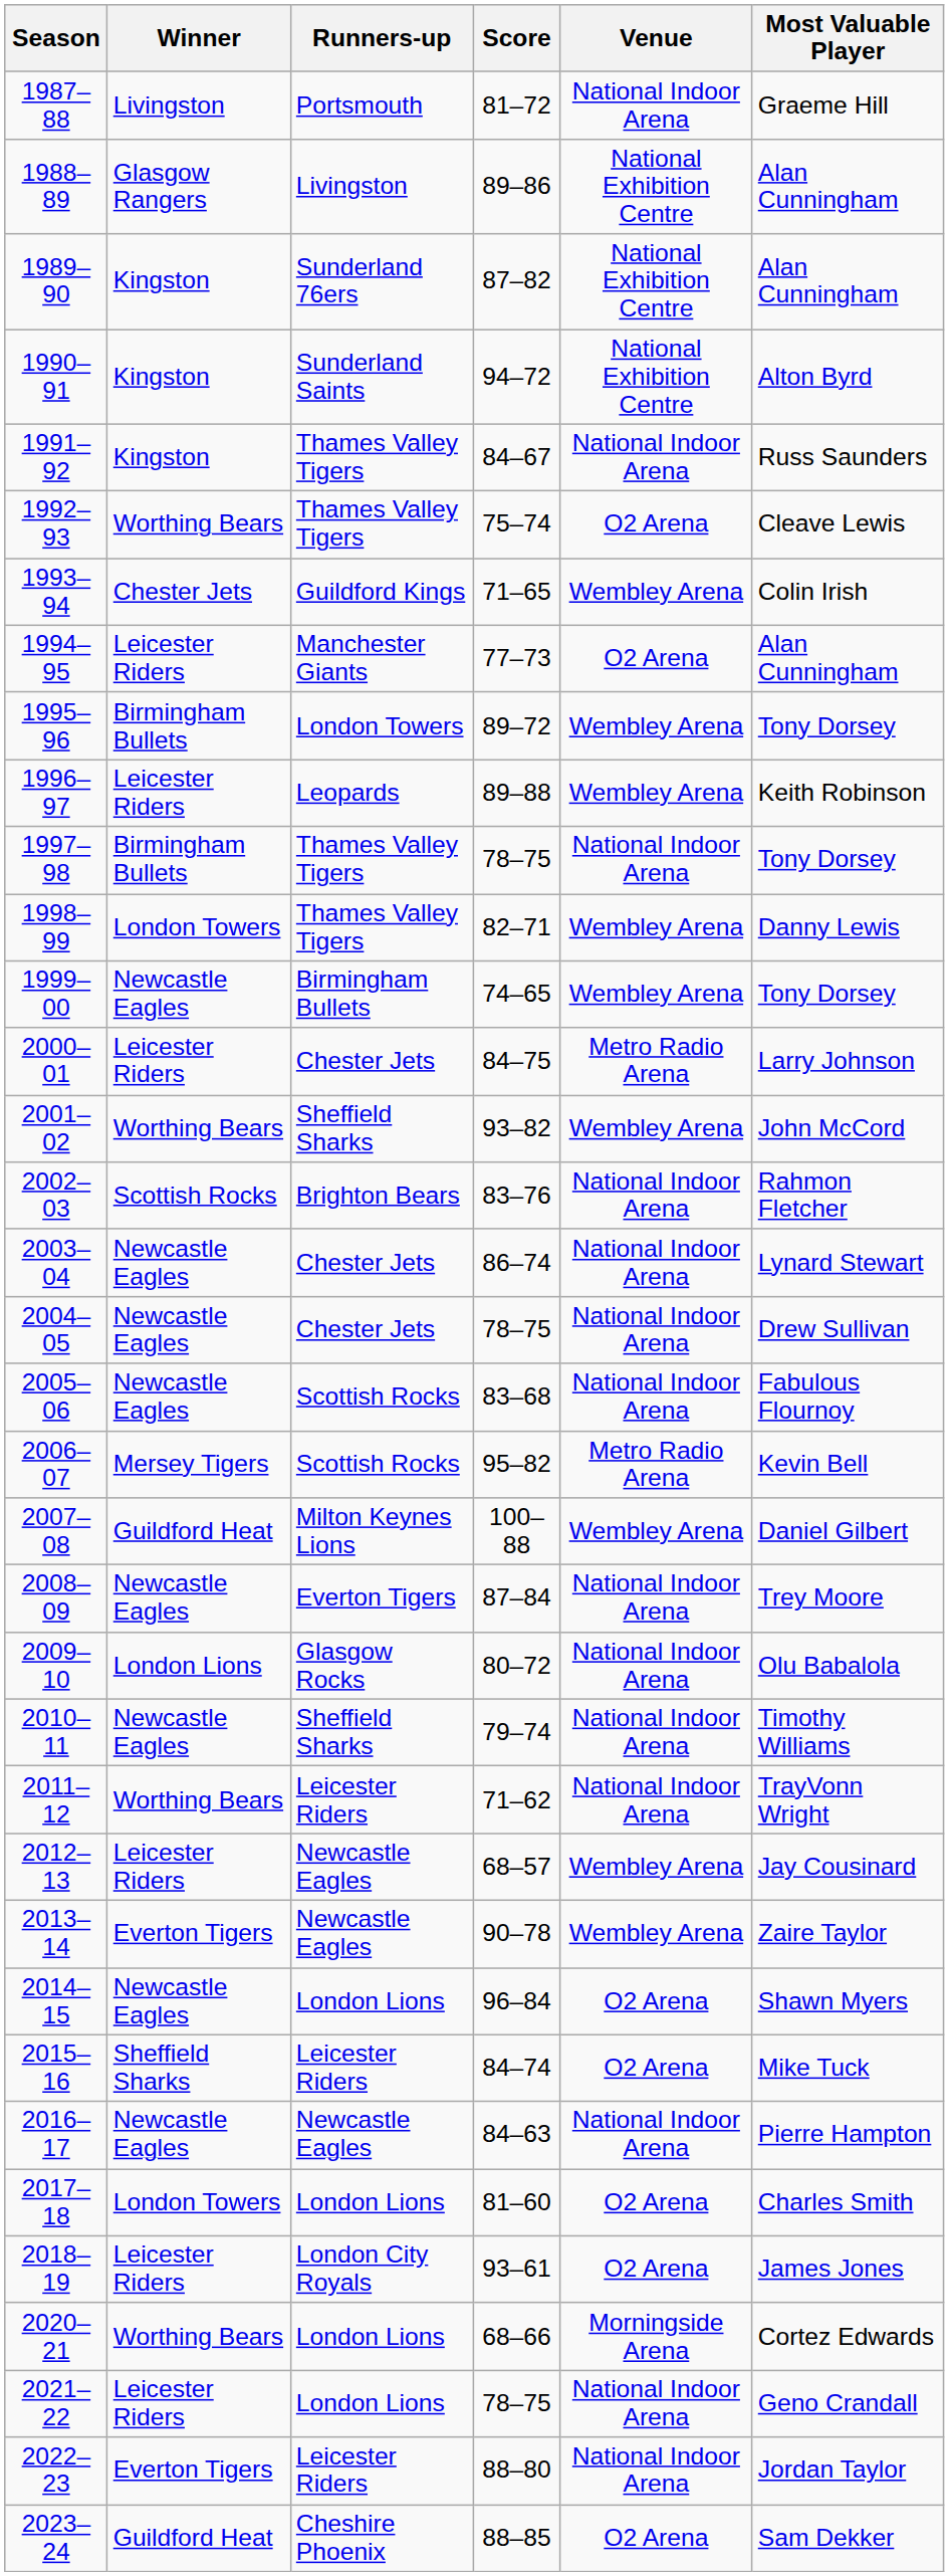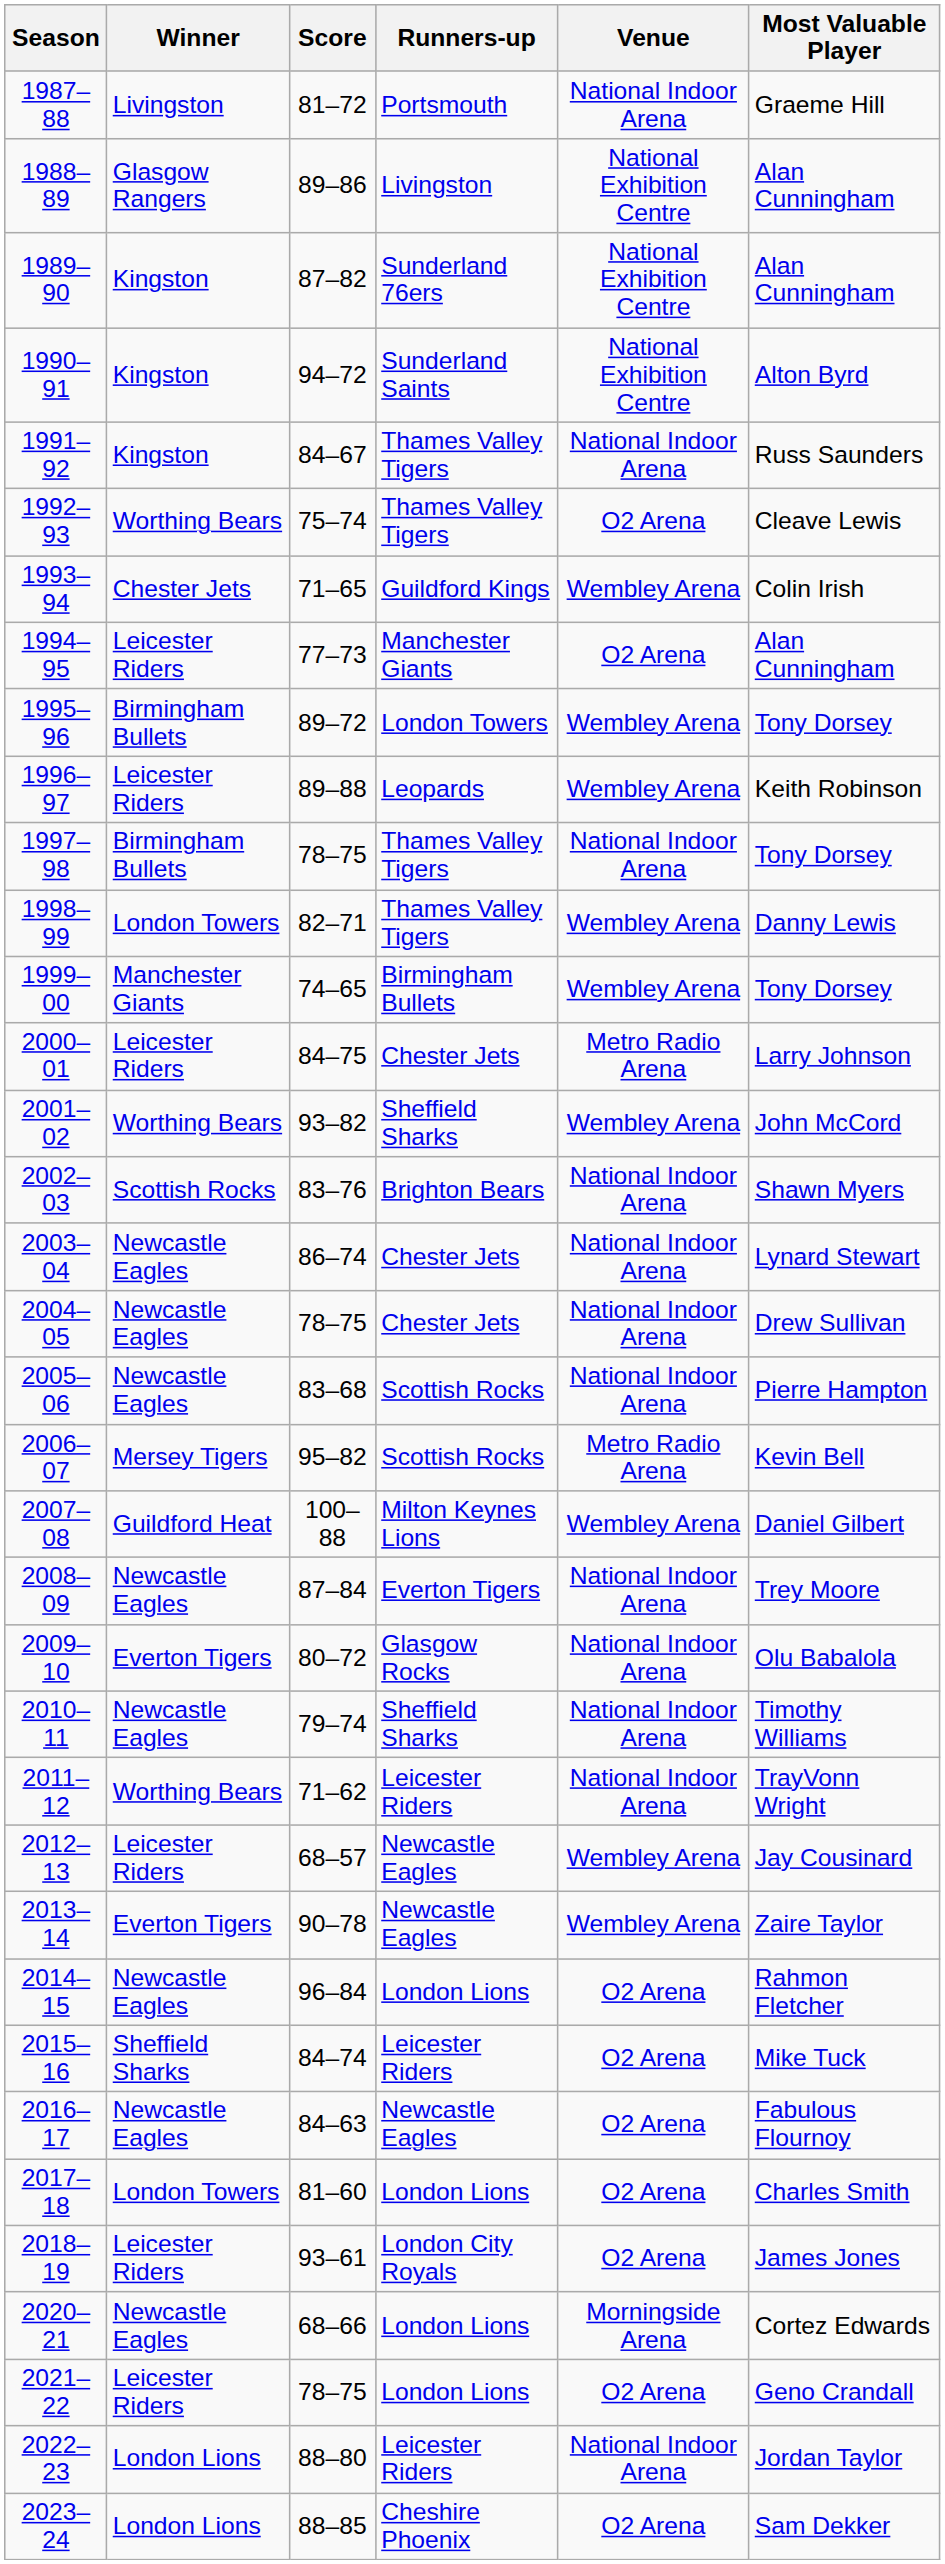 <table class="sortable wikitable">
 <tr>
 <th width=1%>Season</th>
 <th width=12%>Winner</th>
+<th width=2%>Score</th>
 <th width=12%>Runners-up</th>
-<th width=2%>Score</th>
 <th width=14%>Venue</th>
 <th width=12%>Most Valuable Player</th>
 </tr>
 <tr>
 <td align=center><a href='#'>1987–88</a></td>
 <td><a href='#'>Livingston</a></td>
+<td align=center>81–72</td>
 <td><a href='#'>Portsmouth</a></td>
-<td align=center>81–72</td>
 <td align=center><a href='#'>National Indoor Arena</a></td>
 <td> Graeme Hill</td>
 </tr>
 <tr>
 <td align=center><a href='#'>1988–89</a></td>
 <td><a href='#'>Glasgow Rangers</a></td>
+<td align=center>89–86</td>
 <td><a href='#'>Livingston</a></td>
-<td align=center>89–86</td>
 <td align=center><a href='#'>National Exhibition Centre</a></td>
 <td> <a href='#'>Alan Cunningham</a></td>
 </tr>
 <tr>
 <td align=center><a href='#'>1989–90</a></td>
 <td><a href='#'>Kingston</a></td>
+<td align=center>87–82</td>
 <td><a href='#'>Sunderland 76ers</a></td>
-<td align=center>87–82</td>
 <td align=center><a href='#'>National Exhibition Centre</a></td>
 <td> <a href='#'>Alan Cunningham</a></td>
 </tr>
 <tr>
 <td align=center><a href='#'>1990–91</a></td>
 <td><a href='#'>Kingston</a></td>
+<td align=center>94–72</td>
 <td><a href='#'>Sunderland Saints</a></td>
-<td align=center>94–72</td>
 <td align=center><a href='#'>National Exhibition Centre</a></td>
 <td> <a href='#'>Alton Byrd</a></td>
 </tr>
 <tr>
 <td align=center><a href='#'>1991–92</a></td>
 <td><a href='#'>Kingston</a></td>
+<td align=center>84–67</td>
 <td><a href='#'>Thames Valley Tigers</a></td>
-<td align=center>84–67</td>
 <td align=center><a href='#'>National Indoor Arena</a></td>
 <td> Russ Saunders</td>
 </tr>
 <tr>
 <td align=center><a href='#'>1992–93</a></td>
 <td><a href='#'>Worthing Bears</a></td>
+<td align=center>75–74</td>
 <td><a href='#'>Thames Valley Tigers</a></td>
-<td align=center>75–74</td>
 <td align=center><a href='#'>O2 Arena</a></td>
 <td> Cleave Lewis</td>
 </tr>
 <tr>
 <td align=center><a href='#'>1993–94</a></td>
 <td><a href='#'>Chester Jets</a></td>
+<td align=center>71–65</td>
 <td><a href='#'>Guildford Kings</a></td>
-<td align=center>71–65</td>
 <td align=center><a href='#'>Wembley Arena</a></td>
 <td> Colin Irish</td>
 </tr>
 <tr>
 <td align=center><a href='#'>1994–95</a></td>
 <td><a href='#'>Leicester Riders</a></td>
+<td align=center>77–73</td>
 <td><a href='#'>Manchester Giants</a></td>
-<td align=center>77–73</td>
 <td align=center><a href='#'>O2 Arena</a></td>
 <td> <a href='#'>Alan Cunningham</a></td>
 </tr>
 <tr>
 <td align=center><a href='#'>1995–96</a></td>
 <td><a href='#'>Birmingham Bullets</a></td>
+<td align=center>89–72</td>
 <td><a href='#'>London Towers</a></td>
-<td align=center>89–72</td>
 <td align=center><a href='#'>Wembley Arena</a></td>
 <td> <a href='#'>Tony Dorsey</a></td>
 </tr>
 <tr>
 <td align=center><a href='#'>1996–97</a></td>
 <td><a href='#'>Leicester Riders</a></td>
+<td align=center>89–88</td>
 <td><a href='#'>Leopards</a></td>
-<td align=center>89–88</td>
 <td align=center><a href='#'>Wembley Arena</a></td>
 <td> Keith Robinson</td>
 </tr>
 <tr>
 <td align=center><a href='#'>1997–98</a></td>
 <td><a href='#'>Birmingham Bullets</a></td>
+<td align=center>78–75</td>
 <td><a href='#'>Thames Valley Tigers</a></td>
-<td align=center>78–75</td>
 <td align=center><a href='#'>National Indoor Arena</a></td>
 <td> <a href='#'>Tony Dorsey</a></td>
 </tr>
 <tr>
 <td align=center><a href='#'>1998–99</a></td>
 <td><a href='#'>London Towers</a></td>
+<td align=center>82–71</td>
 <td><a href='#'>Thames Valley Tigers</a></td>
-<td align=center>82–71</td>
 <td align=center><a href='#'>Wembley Arena</a></td>
 <td> <a href='#'>Danny Lewis</a></td>
 </tr>
 <tr>
 <td align=center><a href='#'>1999–00</a></td>
-<td><a href='#'>Newcastle Eagles</a></td>
+<td><a href='#'>Manchester Giants</a></td>
+<td align=center>74–65</td>
 <td><a href='#'>Birmingham Bullets</a></td>
-<td align=center>74–65</td>
 <td align=center><a href='#'>Wembley Arena</a></td>
 <td> <a href='#'>Tony Dorsey</a></td>
 </tr>
 <tr>
 <td align=center><a href='#'>2000–01</a></td>
 <td><a href='#'>Leicester Riders</a></td>
+<td align=center>84–75</td>
 <td><a href='#'>Chester Jets</a></td>
-<td align=center>84–75</td>
 <td align=center><a href='#'>Metro Radio Arena</a></td>
 <td> <a href='#'>Larry Johnson</a></td>
 </tr>
 <tr>
 <td align=center><a href='#'>2001–02</a></td>
 <td><a href='#'>Worthing Bears</a></td>
+<td align=center>93–82</td>
 <td><a href='#'>Sheffield Sharks</a></td>
-<td align=center>93–82</td>
 <td align=center><a href='#'>Wembley Arena</a></td>
 <td> <a href='#'>John McCord</a></td>
 </tr>
 <tr>
 <td align=center><a href='#'>2002–03</a></td>
 <td><a href='#'>Scottish Rocks</a></td>
+<td align=center>83–76</td>
 <td><a href='#'>Brighton Bears</a></td>
-<td align=center>83–76</td>
 <td align=center><a href='#'>National Indoor Arena</a></td>
-<td> <a href='#'>Rahmon Fletcher</a></td>
+<td> <a href='#'>Shawn Myers</a></td>
 </tr>
 <tr>
 <td align=center><a href='#'>2003–04</a></td>
 <td><a href='#'>Newcastle Eagles</a></td>
+<td align=center>86–74</td>
 <td><a href='#'>Chester Jets</a></td>
-<td align=center>86–74</td>
 <td align=center><a href='#'>National Indoor Arena</a></td>
 <td> <a href='#'>Lynard Stewart</a></td>
 </tr>
 <tr>
 <td align=center><a href='#'>2004–05</a></td>
 <td><a href='#'>Newcastle Eagles</a></td>
+<td align=center>78–75</td>
 <td><a href='#'>Chester Jets</a></td>
-<td align=center>78–75</td>
 <td align=center><a href='#'>National Indoor Arena</a></td>
 <td> <a href='#'>Drew Sullivan</a></td>
 </tr>
 <tr>
 <td align=center><a href='#'>2005–06</a></td>
 <td><a href='#'>Newcastle Eagles</a></td>
+<td align=center>83–68</td>
 <td><a href='#'>Scottish Rocks</a></td>
-<td align=center>83–68</td>
 <td align=center><a href='#'>National Indoor Arena</a></td>
-<td> <a href='#'>Fabulous Flournoy</a></td>
+<td> <a href='#'>Pierre Hampton</a></td>
 </tr>
 <tr>
 <td align=center><a href='#'>2006–07</a></td>
 <td><a href='#'>Mersey Tigers</a></td>
+<td align=center>95–82</td>
 <td><a href='#'>Scottish Rocks</a></td>
-<td align=center>95–82</td>
 <td align=center><a href='#'>Metro Radio Arena</a></td>
 <td> <a href='#'>Kevin Bell</a></td>
 </tr>
 <tr>
 <td align=center><a href='#'>2007–08</a></td>
 <td><a href='#'>Guildford Heat</a></td>
+<td align=center>100–88</td>
 <td><a href='#'>Milton Keynes Lions</a></td>
-<td align=center>100–88</td>
 <td align=center><a href='#'>Wembley Arena</a></td>
 <td> <a href='#'>Daniel Gilbert</a></td>
 </tr>
 <tr>
 <td align=center><a href='#'>2008–09</a></td>
 <td><a href='#'>Newcastle Eagles</a></td>
+<td align=center>87–84</td>
 <td><a href='#'>Everton Tigers</a></td>
-<td align=center>87–84</td>
 <td align=center><a href='#'>National Indoor Arena</a></td>
 <td> <a href='#'>Trey Moore</a></td>
 </tr>
 <tr>
 <td align=center><a href='#'>2009–10</a></td>
-<td><a href='#'>London Lions</a></td>
+<td><a href='#'>Everton Tigers</a></td>
+<td align=center>80–72</td>
 <td><a href='#'>Glasgow Rocks</a></td>
-<td align=center>80–72</td>
 <td align=center><a href='#'>National Indoor Arena</a></td>
 <td> <a href='#'>Olu Babalola</a></td>
 </tr>
 <tr>
 <td align=center><a href='#'>2010–11</a></td>
 <td><a href='#'>Newcastle Eagles</a></td>
+<td align=center>79–74</td>
 <td><a href='#'>Sheffield Sharks</a></td>
-<td align=center>79–74</td>
 <td align=center><a href='#'>National Indoor Arena</a></td>
 <td> <a href='#'>Timothy Williams</a></td>
 </tr>
 <tr>
 <td align=center><a href='#'>2011–12</a></td>
 <td><a href='#'>Worthing Bears</a></td>
+<td align=center>71–62</td>
 <td><a href='#'>Leicester Riders</a></td>
-<td align=center>71–62</td>
 <td align=center><a href='#'>National Indoor Arena</a></td>
 <td> <a href='#'>TrayVonn Wright</a></td>
 </tr>
 <tr>
 <td align=center><a href='#'>2012–13</a></td>
 <td><a href='#'>Leicester Riders</a></td>
+<td align=center>68–57</td>
 <td><a href='#'>Newcastle Eagles</a></td>
-<td align=center>68–57</td>
 <td align=center><a href='#'>Wembley Arena</a></td>
 <td> <a href='#'>Jay Cousinard</a></td>
 </tr>
 <tr>
 <td align=center><a href='#'>2013–14</a></td>
 <td><a href='#'>Everton Tigers</a></td>
+<td align=center>90–78</td>
 <td><a href='#'>Newcastle Eagles</a></td>
-<td align=center>90–78</td>
 <td align=center><a href='#'>Wembley Arena</a></td>
 <td> <a href='#'>Zaire Taylor</a></td>
 </tr>
 <tr>
 <td align=center><a href='#'>2014–15</a></td>
 <td><a href='#'>Newcastle Eagles</a></td>
+<td align=center>96–84</td>
 <td><a href='#'>London Lions</a></td>
-<td align=center>96–84</td>
 <td align=center><a href='#'>O2 Arena</a></td>
-<td> <a href='#'>Shawn Myers</a></td>
+<td> <a href='#'>Rahmon Fletcher</a></td>
 </tr>
 <tr>
 <td align=center><a href='#'>2015–16</a></td>
 <td><a href='#'>Sheffield Sharks</a></td>
+<td align=center>84–74</td>
 <td><a href='#'>Leicester Riders</a></td>
-<td align=center>84–74</td>
 <td align=center><a href='#'>O2 Arena</a></td>
 <td> <a href='#'>Mike Tuck</a></td>
 </tr>
 <tr>
 <td align=center><a href='#'>2016–17</a></td>
 <td><a href='#'>Newcastle Eagles</a></td>
+<td align=center>84–63</td>
 <td><a href='#'>Newcastle Eagles</a></td>
-<td align=center>84–63</td>
-<td align=center><a href='#'>National Indoor Arena</a></td>
-<td> <a href='#'>Pierre Hampton</a></td>
+<td align=center><a href='#'>O2 Arena</a></td>
+<td> <a href='#'>Fabulous Flournoy</a></td>
 </tr>
 <tr>
 <td align=center><a href='#'>2017–18</a></td>
 <td><a href='#'>London Towers</a></td>
+<td align=center>81–60</td>
 <td><a href='#'>London Lions</a></td>
-<td align=center>81–60</td>
 <td align=center><a href='#'>O2 Arena</a></td>
 <td> <a href='#'>Charles Smith</a></td>
 </tr>
 <tr>
 <td align=center><a href='#'>2018–19</a></td>
 <td><a href='#'>Leicester Riders</a></td>
+<td align=center>93–61</td>
 <td><a href='#'>London City Royals</a></td>
-<td align=center>93–61</td>
 <td align=center><a href='#'>O2 Arena</a></td>
 <td> <a href='#'>James Jones</a></td>
 </tr>
 <tr>
 <td align=center><a href='#'>2020–21</a></td>
-<td><a href='#'>Worthing Bears</a></td>
+<td><a href='#'>Newcastle Eagles</a></td>
+<td align=center>68–66</td>
 <td><a href='#'>London Lions</a></td>
-<td align=center>68–66</td>
 <td align=center><a href='#'>Morningside Arena</a></td>
 <td> Cortez Edwards</td>
 </tr>
 <tr>
 <td align=center><a href='#'>2021–22</a></td>
 <td><a href='#'>Leicester Riders</a></td>
+<td align=center>78–75</td>
 <td><a href='#'>London Lions</a></td>
-<td align=center>78–75</td>
-<td align=center><a href='#'>National Indoor Arena</a></td>
+<td align=center><a href='#'>O2 Arena</a></td>
 <td> <a href='#'>Geno Crandall</a></td>
 </tr>
 <tr>
 <td align=center><a href='#'>2022–23</a></td>
-<td><a href='#'>Everton Tigers</a></td>
+<td><a href='#'>London Lions</a></td>
+<td align=center>88–80</td>
 <td><a href='#'>Leicester Riders</a></td>
-<td align=center>88–80</td>
 <td align=center><a href='#'>National Indoor Arena</a></td>
 <td> <a href='#'>Jordan Taylor</a></td>
 </tr>
 <tr>
 <td align=center><a href='#'>2023–24</a></td>
-<td><a href='#'>Guildford Heat</a></td>
+<td><a href='#'>London Lions</a></td>
+<td align=center>88–85</td>
 <td><a href='#'>Cheshire Phoenix</a></td>
-<td align=center>88–85</td>
 <td align=center><a href='#'>O2 Arena</a></td>
 <td> <a href='#'>Sam Dekker</a></td>
 </tr>
 </table>
